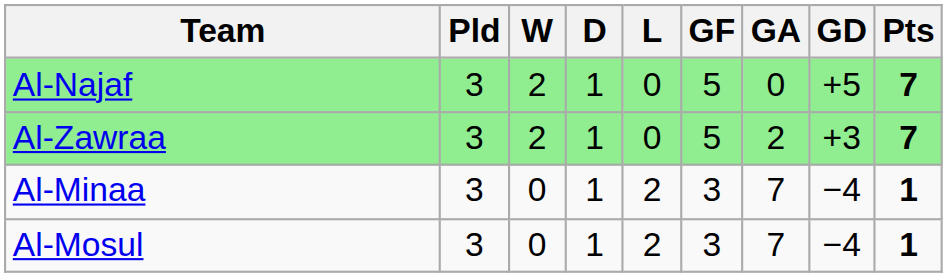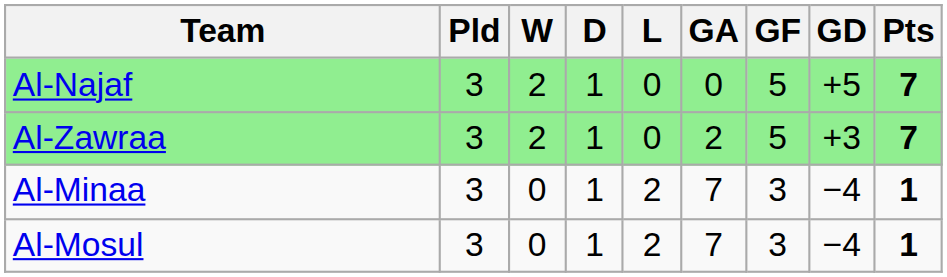 <table class="wikitable" style="text-align: center;">
 <tr>
 <th width="200">Team</th>
 <th width="20">Pld</th>
 <th width="20">W</th>
 <th width="20">D</th>
 <th width="20">L</th>
+<th width="20">GA</th>
 <th width="20">GF</th>
-<th width="20">GA</th>
 <th width="20">GD</th>
 <th width="20">Pts</th>
 </tr>
 <tr bgcolor=lightgreen>
 <td style="text-align:left;"><a href='#'>Al-Najaf</a></td>
 <td>3</td>
 <td>2</td>
 <td>1</td>
 <td>0</td>
+<td>0</td>
 <td>5</td>
-<td>0</td>
 <td>+5</td>
 <td><strong>7</strong></td>
 </tr>
 <tr bgcolor=lightgreen>
 <td style="text-align:left;"><a href='#'>Al-Zawraa</a></td>
 <td>3</td>
 <td>2</td>
 <td>1</td>
 <td>0</td>
+<td>2</td>
 <td>5</td>
-<td>2</td>
 <td>+3</td>
 <td><strong>7</strong></td>
 </tr>
 <tr>
 <td style="text-align:left;"><a href='#'>Al-Minaa</a></td>
 <td>3</td>
 <td>0</td>
 <td>1</td>
 <td>2</td>
+<td>7</td>
 <td>3</td>
-<td>7</td>
 <td>−4</td>
 <td><strong>1</strong></td>
 </tr>
 <tr>
 <td style="text-align:left;"><a href='#'>Al-Mosul</a></td>
 <td>3</td>
 <td>0</td>
 <td>1</td>
 <td>2</td>
+<td>7</td>
 <td>3</td>
-<td>7</td>
 <td>−4</td>
 <td><strong>1</strong></td>
 </tr>
 </table>
